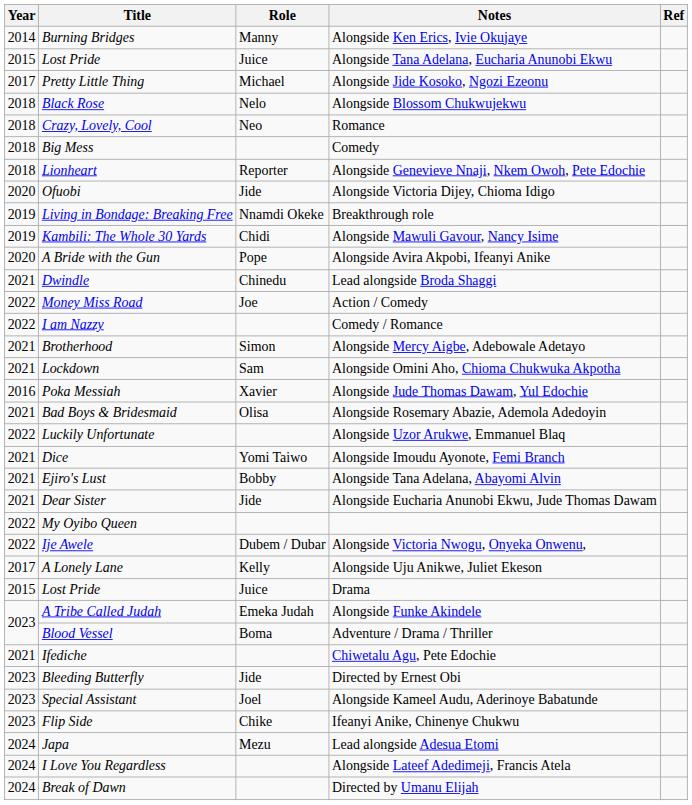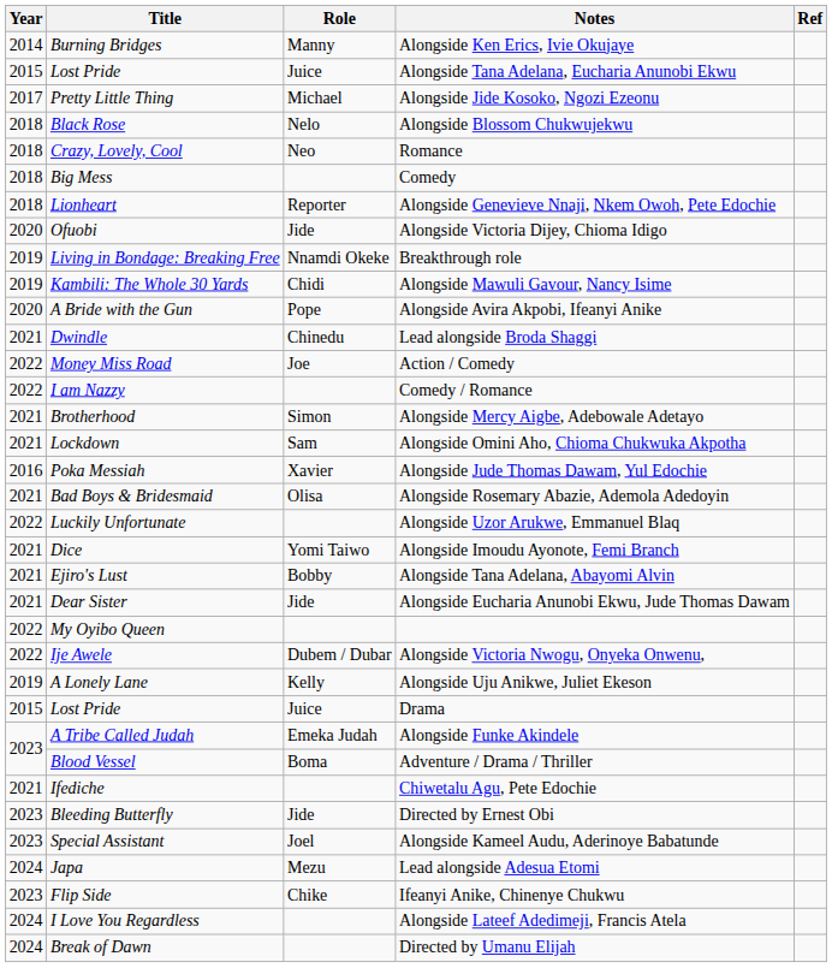 <table class="wikitable sortable">
 <tr>
 <th>Year</th>
 <th>Title</th>
 <th>Role</th>
 <th>Notes</th>
 <th>Ref</th>
 </tr>
 <tr>
 <td>2014</td>
 <td><em>Burning Bridges</em></td>
 <td>Manny</td>
 <td>Alongside <a href='#'>Ken Erics</a>, <a href='#'>Ivie Okujaye</a></td>
 <td></td>
 </tr>
 <tr>
 <td>2015</td>
 <td><em>Lost Pride</em></td>
 <td>Juice</td>
 <td>Alongside <a href='#'>Tana Adelana</a>, <a href='#'>Eucharia Anunobi Ekwu</a></td>
 <td></td>
 </tr>
 <tr>
 <td>2017</td>
 <td><em>Pretty Little Thing</em></td>
 <td>Michael</td>
 <td>Alongside <a href='#'>Jide Kosoko</a>, <a href='#'>Ngozi Ezeonu</a></td>
 <td></td>
 </tr>
 <tr>
 <td>2018</td>
 <td><em><a href='#'>Black Rose</a></em></td>
 <td>Nelo</td>
 <td>Alongside <a href='#'>Blossom Chukwujekwu</a></td>
 <td></td>
 </tr>
 <tr>
 <td>2018</td>
 <td><em><a href='#'>Crazy, Lovely, Cool</a></em></td>
 <td>Neo</td>
 <td>Romance</td>
 <td></td>
 </tr>
 <tr>
 <td>2018</td>
 <td><em>Big Mess</em></td>
 <td></td>
 <td>Comedy</td>
 <td></td>
 </tr>
 <tr>
 <td>2018</td>
 <td><em><a href='#'>Lionheart</a></em></td>
 <td>Reporter</td>
 <td>Alongside <a href='#'>Genevieve Nnaji</a>, <a href='#'>Nkem Owoh</a>, <a href='#'>Pete Edochie</a></td>
 <td></td>
 </tr>
 <tr>
 <td>2020</td>
 <td><em>Ofuobi</em></td>
 <td>Jide</td>
 <td>Alongside Victoria Dijey, Chioma Idigo</td>
 <td></td>
 </tr>
 <tr>
 <td>2019</td>
 <td><em><a href='#'>Living in Bondage: Breaking Free</a></em></td>
 <td>Nnamdi Okeke</td>
 <td>Breakthrough role</td>
 <td></td>
 </tr>
 <tr>
 <td>2019</td>
 <td><em><a href='#'>Kambili: The Whole 30 Yards</a></em></td>
 <td>Chidi</td>
 <td>Alongside <a href='#'>Mawuli Gavour</a>, <a href='#'>Nancy Isime</a></td>
 <td></td>
 </tr>
 <tr>
 <td>2020</td>
 <td><em>A Bride with the Gun</em></td>
 <td>Pope</td>
 <td>Alongside Avira Akpobi, Ifeanyi Anike</td>
 <td></td>
 </tr>
 <tr>
 <td>2021</td>
 <td><em><a href='#'>Dwindle</a></em></td>
 <td>Chinedu</td>
 <td>Lead alongside <a href='#'>Broda Shaggi</a></td>
 <td></td>
 </tr>
 <tr>
 <td>2022</td>
 <td><em><a href='#'>Money Miss Road</a></em></td>
 <td>Joe</td>
 <td>Action / Comedy</td>
 <td></td>
 </tr>
 <tr>
 <td>2022</td>
 <td><em><a href='#'>I am Nazzy</a></em></td>
 <td></td>
 <td>Comedy / Romance</td>
 <td></td>
 </tr>
 <tr>
 <td>2021</td>
 <td><em>Brotherhood</em></td>
 <td>Simon</td>
 <td>Alongside <a href='#'>Mercy Aigbe</a>, Adebowale Adetayo</td>
 <td></td>
 </tr>
 <tr>
 <td>2021</td>
 <td><em>Lockdown</em></td>
 <td>Sam</td>
 <td>Alongside Omini Aho, <a href='#'>Chioma Chukwuka Akpotha</a></td>
 <td></td>
 </tr>
 <tr>
 <td>2016</td>
 <td><em>Poka Messiah</em></td>
 <td>Xavier</td>
 <td>Alongside <a href='#'>Jude Thomas Dawam</a>, <a href='#'>Yul Edochie</a></td>
 <td></td>
 </tr>
 <tr>
 <td>2021</td>
 <td><em>Bad Boys & Bridesmaid</em></td>
 <td>Olisa</td>
 <td>Alongside Rosemary Abazie, Ademola Adedoyin</td>
 <td></td>
 </tr>
 <tr>
 <td>2022</td>
 <td><em>Luckily Unfortunate</em></td>
 <td></td>
 <td>Alongside <a href='#'>Uzor Arukwe</a>, Emmanuel Blaq</td>
 <td></td>
 </tr>
 <tr>
 <td>2021</td>
 <td><em>Dice</em></td>
 <td>Yomi Taiwo</td>
 <td>Alongside Imoudu Ayonote, <a href='#'>Femi Branch</a></td>
 <td></td>
 </tr>
 <tr>
 <td>2021</td>
 <td><em>Ejiro's Lust</em></td>
 <td>Bobby</td>
 <td>Alongside Tana Adelana, <a href='#'>Abayomi Alvin</a></td>
 <td></td>
 </tr>
 <tr>
 <td>2021</td>
 <td><em>Dear Sister</em></td>
 <td>Jide</td>
 <td>Alongside Eucharia Anunobi Ekwu, Jude Thomas Dawam</td>
 <td></td>
 </tr>
 <tr>
 <td>2022</td>
 <td><em>My Oyibo Queen</em></td>
 <td></td>
 <td></td>
 <td></td>
 </tr>
 <tr>
 <td>2022</td>
 <td><em><a href='#'>Ije Awele</a></em></td>
 <td>Dubem / Dubar</td>
 <td>Alongside <a href='#'>Victoria Nwogu</a>, <a href='#'>Onyeka Onwenu</a>,</td>
 <td></td>
 </tr>
 <tr>
-<td>2017</td>
+<td>2019</td>
 <td><em>A Lonely Lane</em></td>
 <td>Kelly</td>
 <td>Alongside Uju Anikwe, Juliet Ekeson</td>
 <td></td>
 </tr>
 <tr>
 <td>2015</td>
 <td><em>Lost Pride</em></td>
 <td>Juice</td>
 <td>Drama</td>
 <td></td>
 </tr>
 <tr>
 <td rowspan="2">2023</td>
 <td><em><a href='#'>A Tribe Called Judah</a></em></td>
 <td>Emeka Judah</td>
 <td>Alongside <a href='#'>Funke Akindele</a></td>
 <td></td>
 </tr>
 <tr>
 <td><em><a href='#'>Blood Vessel</a></em></td>
 <td>Boma</td>
 <td>Adventure / Drama / Thriller</td>
 <td></td>
 </tr>
 <tr>
 <td>2021</td>
 <td><em>Ifediche</em></td>
 <td></td>
 <td><a href='#'>Chiwetalu Agu</a>, Pete Edochie</td>
 <td></td>
 </tr>
 <tr>
 <td>2023</td>
 <td><em>Bleeding Butterfly</em></td>
 <td>Jide</td>
 <td>Directed by Ernest Obi</td>
 <td></td>
 </tr>
 <tr>
 <td>2023</td>
 <td><em>Special Assistant</em></td>
 <td>Joel</td>
 <td>Alongside Kameel Audu, Aderinoye Babatunde</td>
 <td></td>
 </tr>
 <tr>
+<td>2024</td>
+<td><em>Japa</em></td>
+<td>Mezu</td>
+<td>Lead alongside <a href='#'>Adesua Etomi</a></td>
+<td></td>
+</tr>
+<tr>
 <td>2023</td>
 <td><em>Flip Side</em></td>
 <td>Chike</td>
 <td>Ifeanyi Anike, Chinenye Chukwu</td>
-<td></td>
-</tr>
-<tr>
-<td>2024</td>
-<td><em>Japa</em></td>
-<td>Mezu</td>
-<td>Lead alongside <a href='#'>Adesua Etomi</a></td>
 <td></td>
 </tr>
 <tr>
 <td>2024</td>
 <td><em>I Love You Regardless</em></td>
 <td></td>
 <td>Alongside <a href='#'>Lateef Adedimeji</a>, Francis Atela</td>
 <td></td>
 </tr>
 <tr>
 <td>2024</td>
 <td><em>Break of Dawn</em></td>
 <td></td>
 <td>Directed by <a href='#'>Umanu Elijah</a></td>
 <td></td>
 </tr>
 </table>
